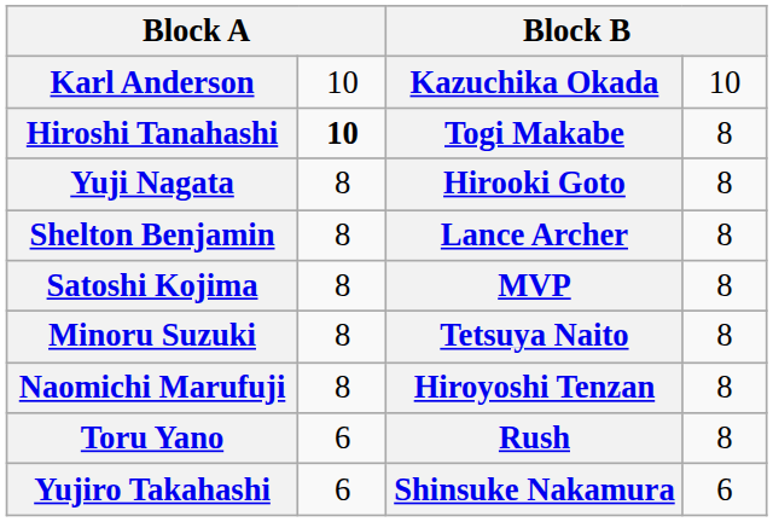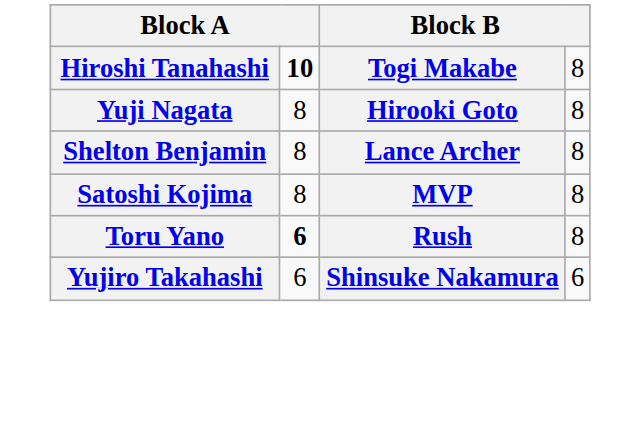 <table class="wikitable" style="margin: 1em auto 1em auto;text-align:center">
 <tr>
 <th colspan="2" style="width:50%">Block A</th>
 <th colspan="2" style="width:50%">Block B</th>
-</tr>
-<tr>
-<th><a href='#'>Karl Anderson</a></th>
-<td style="width:35px">10</td>
-<th><a href='#'>Kazuchika Okada</a></th>
-<td style="width:35px">10</td>
 </tr>
 <tr>
 <th><a href='#'>Hiroshi Tanahashi</a></th>
 <td><strong>10</strong></td>
 <th><a href='#'>Togi Makabe</a></th>
 <td>8</td>
 </tr>
 <tr>
 <th><a href='#'>Yuji Nagata</a></th>
 <td>8</td>
 <th><a href='#'>Hirooki Goto</a></th>
 <td>8</td>
 </tr>
 <tr>
 <th><a href='#'>Shelton Benjamin</a></th>
 <td>8</td>
 <th><a href='#'>Lance Archer</a></th>
 <td>8</td>
 </tr>
 <tr>
 <th><a href='#'>Satoshi Kojima</a></th>
 <td>8</td>
 <th><a href='#'>MVP</a></th>
 <td>8</td>
 </tr>
 <tr>
-<th><a href='#'>Minoru Suzuki</a></th>
-<td>8</td>
-<th><a href='#'>Tetsuya Naito</a></th>
-<td>8</td>
-</tr>
-<tr>
-<th><a href='#'>Naomichi Marufuji</a></th>
-<td>8</td>
-<th><a href='#'>Hiroyoshi Tenzan</a></th>
-<td>8</td>
-</tr>
-<tr>
 <th><a href='#'>Toru Yano</a></th>
-<td>6</td>
+<td><strong>6</strong></td>
 <th><a href='#'>Rush</a></th>
 <td>8</td>
 </tr>
 <tr>
 <th><a href='#'>Yujiro Takahashi</a></th>
 <td>6</td>
 <th><a href='#'>Shinsuke Nakamura</a></th>
 <td>6</td>
 </tr>
 </table>
